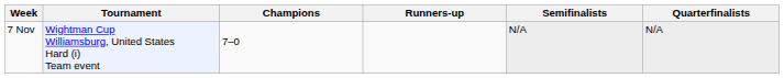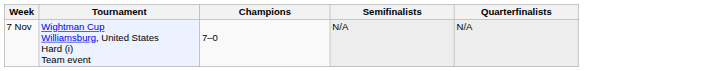 <table class=wikitable style=font-size:95%>
 <tr>
 <th style="width:48px;">Week</th>
 <th style="width:248px;">Tournament</th>
 <th style="width:200px;">Champions</th>
-<th style="width:200px;">Runners-up</th>
 <th style="width:190px;">Semifinalists</th>
 <th style="width:190px;">Quarterfinalists</th>
 </tr>
 <tr valign=top>
 <td>7 Nov</td>
 <td style="background:#ECF2FF;"><a href='#'>Wightman Cup</a><br> <a href='#'>Williamsburg</a>, United States<br>Hard (i)<br>Team event<br></td>
 <td><div> <br>7–0</div></td>
-<td></td>
 <td style="background:#ededed;"><div>N/A</div></td>
 <td style="background:#ededed;"><div>N/A</div></td>
 </tr>
 </table>
